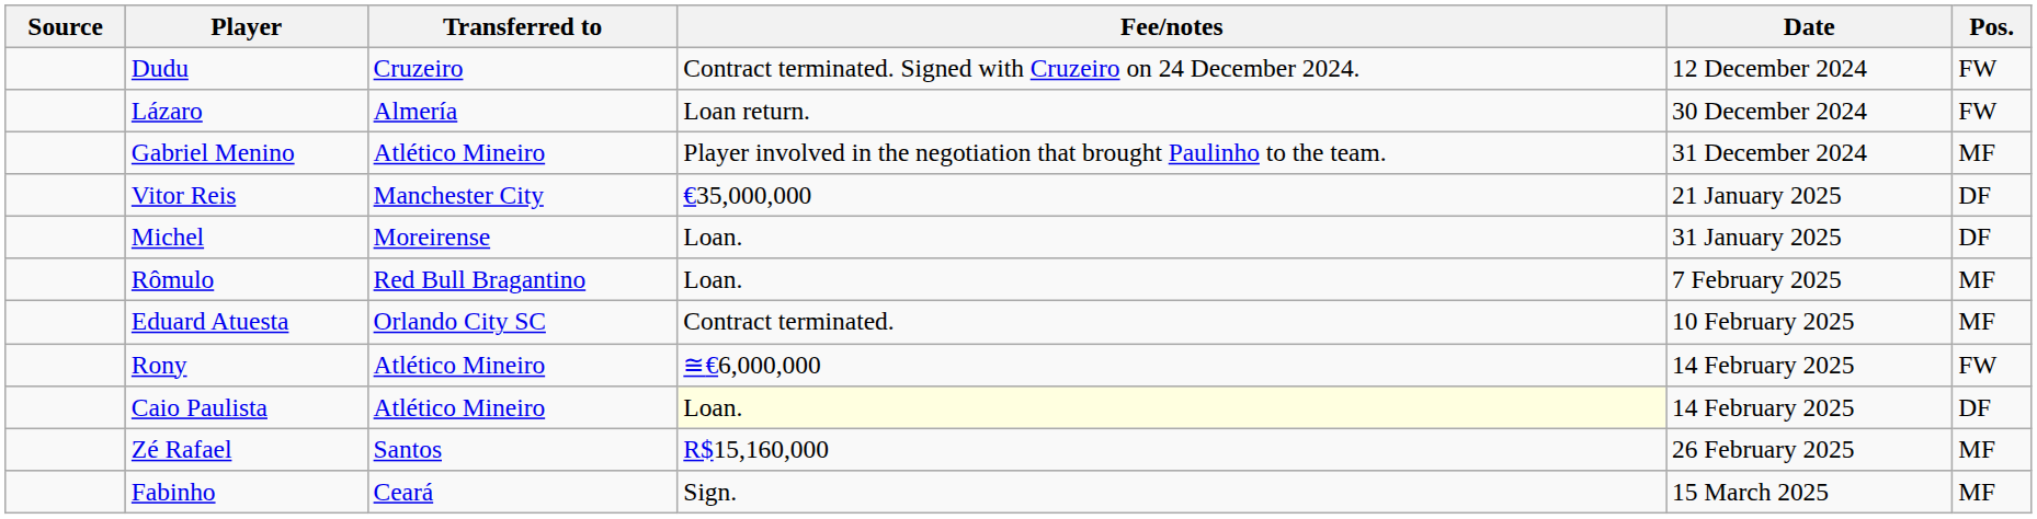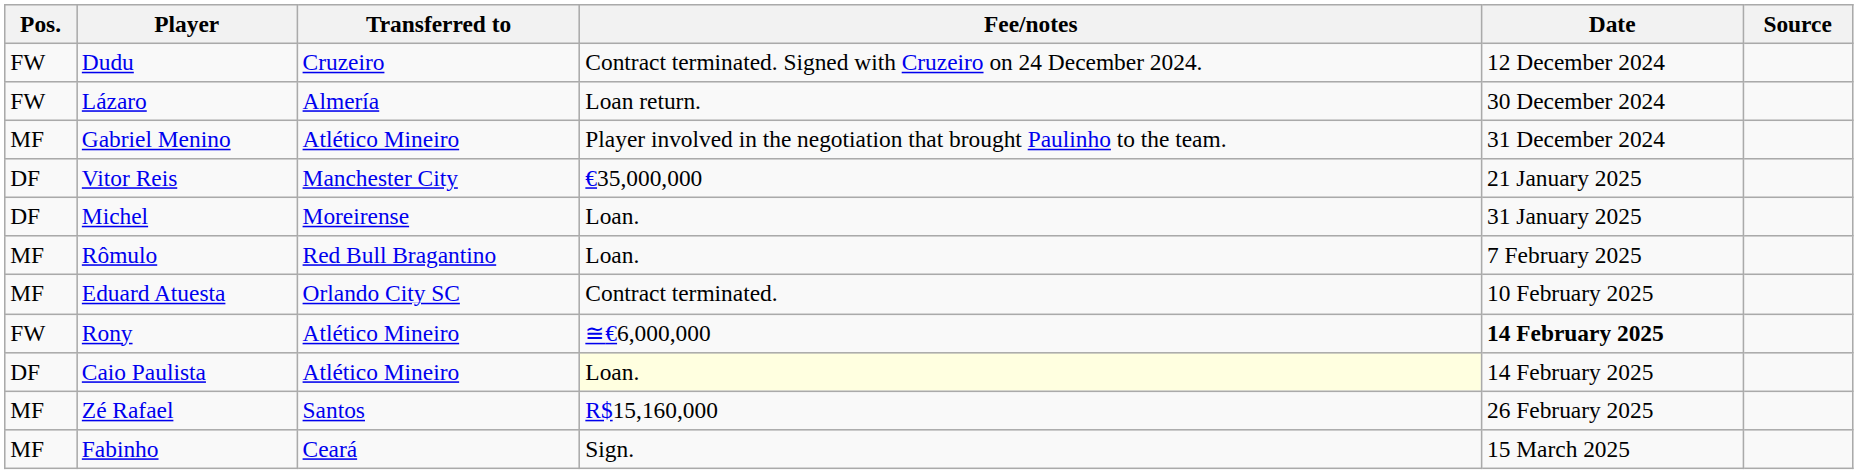 <table class="wikitable sortable" style="width:95%; text-align:center; font-size:95%; text-align:left;">
 <tr>
-<th><strong>Source</strong></th>
+<th><strong>Pos.</strong></th>
 <th><strong>Player</strong></th>
 <th><strong>Transferred to</strong></th>
 <th><strong>Fee/notes</strong></th>
 <th><strong>Date</strong></th>
-<th><strong>Pos.</strong></th>
+<th><strong>Source</strong></th>
 </tr>
 <tr>
-<td align=center></td>
+<td>FW</td>
 <td> <a href='#'>Dudu</a></td>
 <td> <a href='#'>Cruzeiro</a></td>
 <td>Contract terminated. Signed with <a href='#'>Cruzeiro</a> on 24 December 2024.</td>
 <td>12 December 2024</td>
-<td>FW</td>
+<td align=center></td>
 </tr>
 <tr>
-<td align=center></td>
+<td>FW</td>
 <td> <a href='#'>Lázaro</a></td>
 <td> <a href='#'>Almería</a></td>
 <td>Loan return.</td>
 <td>30 December 2024</td>
-<td>FW</td>
+<td align=center></td>
 </tr>
 <tr>
-<td align=center></td>
+<td>MF</td>
 <td> <a href='#'>Gabriel Menino</a></td>
 <td> <a href='#'>Atlético Mineiro</a></td>
 <td>Player involved in the negotiation that brought <a href='#'>Paulinho</a> to the team.</td>
 <td>31 December 2024</td>
-<td>MF</td>
+<td align=center></td>
 </tr>
 <tr>
-<td align=center></td>
+<td>DF</td>
 <td> <a href='#'>Vitor Reis</a></td>
 <td> <a href='#'>Manchester City</a></td>
 <td><a href='#'>€</a>35,000,000</td>
 <td>21 January 2025</td>
-<td>DF</td>
+<td align=center></td>
 </tr>
 <tr>
-<td align=center></td>
+<td>DF</td>
 <td> <a href='#'>Michel</a></td>
 <td> <a href='#'>Moreirense</a></td>
 <td>Loan.</td>
 <td>31 January 2025</td>
-<td>DF</td>
+<td align=center></td>
 </tr>
 <tr>
-<td align=center></td>
+<td>MF</td>
 <td> <a href='#'>Rômulo</a></td>
 <td> <a href='#'>Red Bull Bragantino</a></td>
 <td>Loan.</td>
 <td>7 February 2025</td>
-<td>MF</td>
+<td align=center></td>
 </tr>
 <tr>
-<td align=center></td>
+<td>MF</td>
 <td> <a href='#'>Eduard Atuesta</a></td>
 <td> <a href='#'>Orlando City SC</a></td>
 <td>Contract terminated.</td>
 <td>10 February 2025</td>
-<td>MF</td>
+<td align=center></td>
 </tr>
 <tr>
-<td align=center></td>
+<td>FW</td>
 <td> <a href='#'>Rony</a></td>
 <td> <a href='#'>Atlético Mineiro</a></td>
 <td><a href='#'>≅</a><a href='#'>€</a>6,000,000</td>
-<td>14 February 2025</td>
-<td>FW</td>
+<td><strong>14 February 2025</strong></td>
+<td align=center></td>
 </tr>
 <tr>
-<td align=center></td>
+<td>DF</td>
 <td> <a href='#'>Caio Paulista</a></td>
 <td> <a href='#'>Atlético Mineiro</a></td>
 <td style="background: lightyellow;">Loan.</td>
 <td>14 February 2025</td>
-<td>DF</td>
+<td align=center></td>
 </tr>
 <tr>
-<td align=center></td>
+<td>MF</td>
 <td> <a href='#'>Zé Rafael</a></td>
 <td> <a href='#'>Santos</a></td>
 <td><a href='#'>R$</a>15,160,000</td>
 <td>26 February 2025</td>
-<td>MF</td>
+<td align=center></td>
 </tr>
 <tr>
-<td align=center></td>
+<td>MF</td>
 <td> <a href='#'>Fabinho</a></td>
 <td> <a href='#'>Ceará</a></td>
 <td>Sign.</td>
 <td>15 March 2025</td>
-<td>MF</td>
+<td align=center></td>
 </tr>
 </table>
